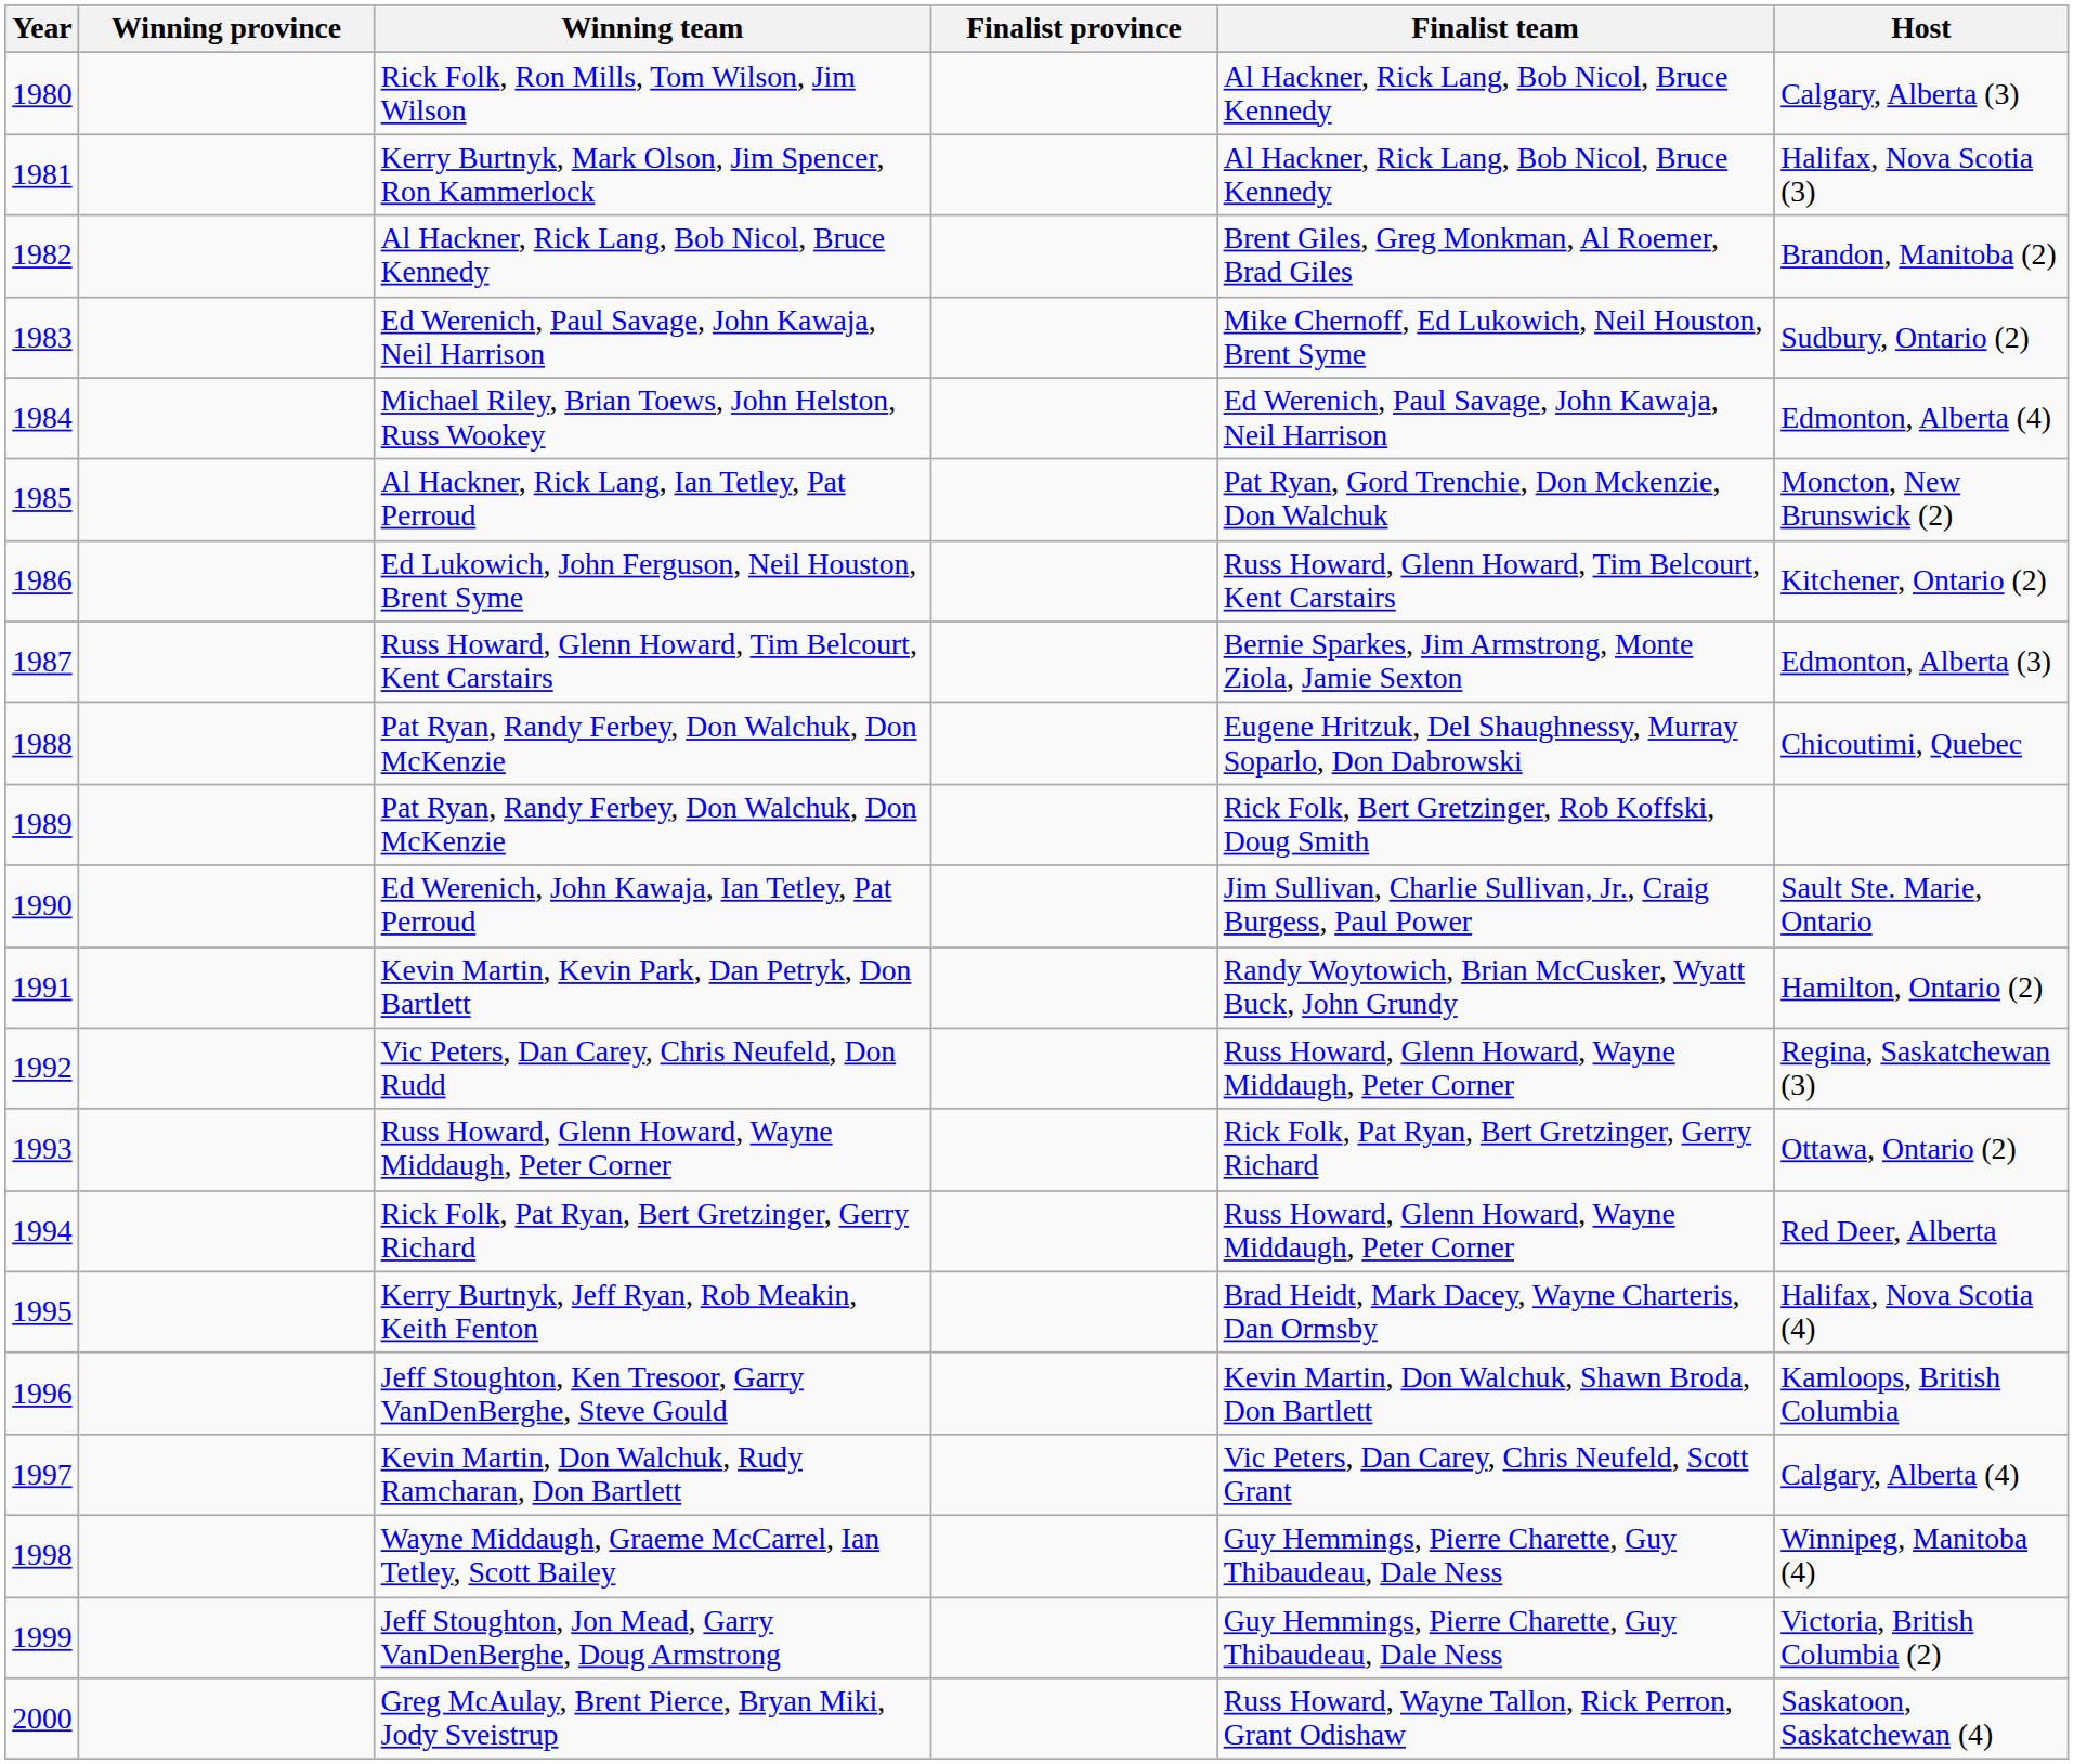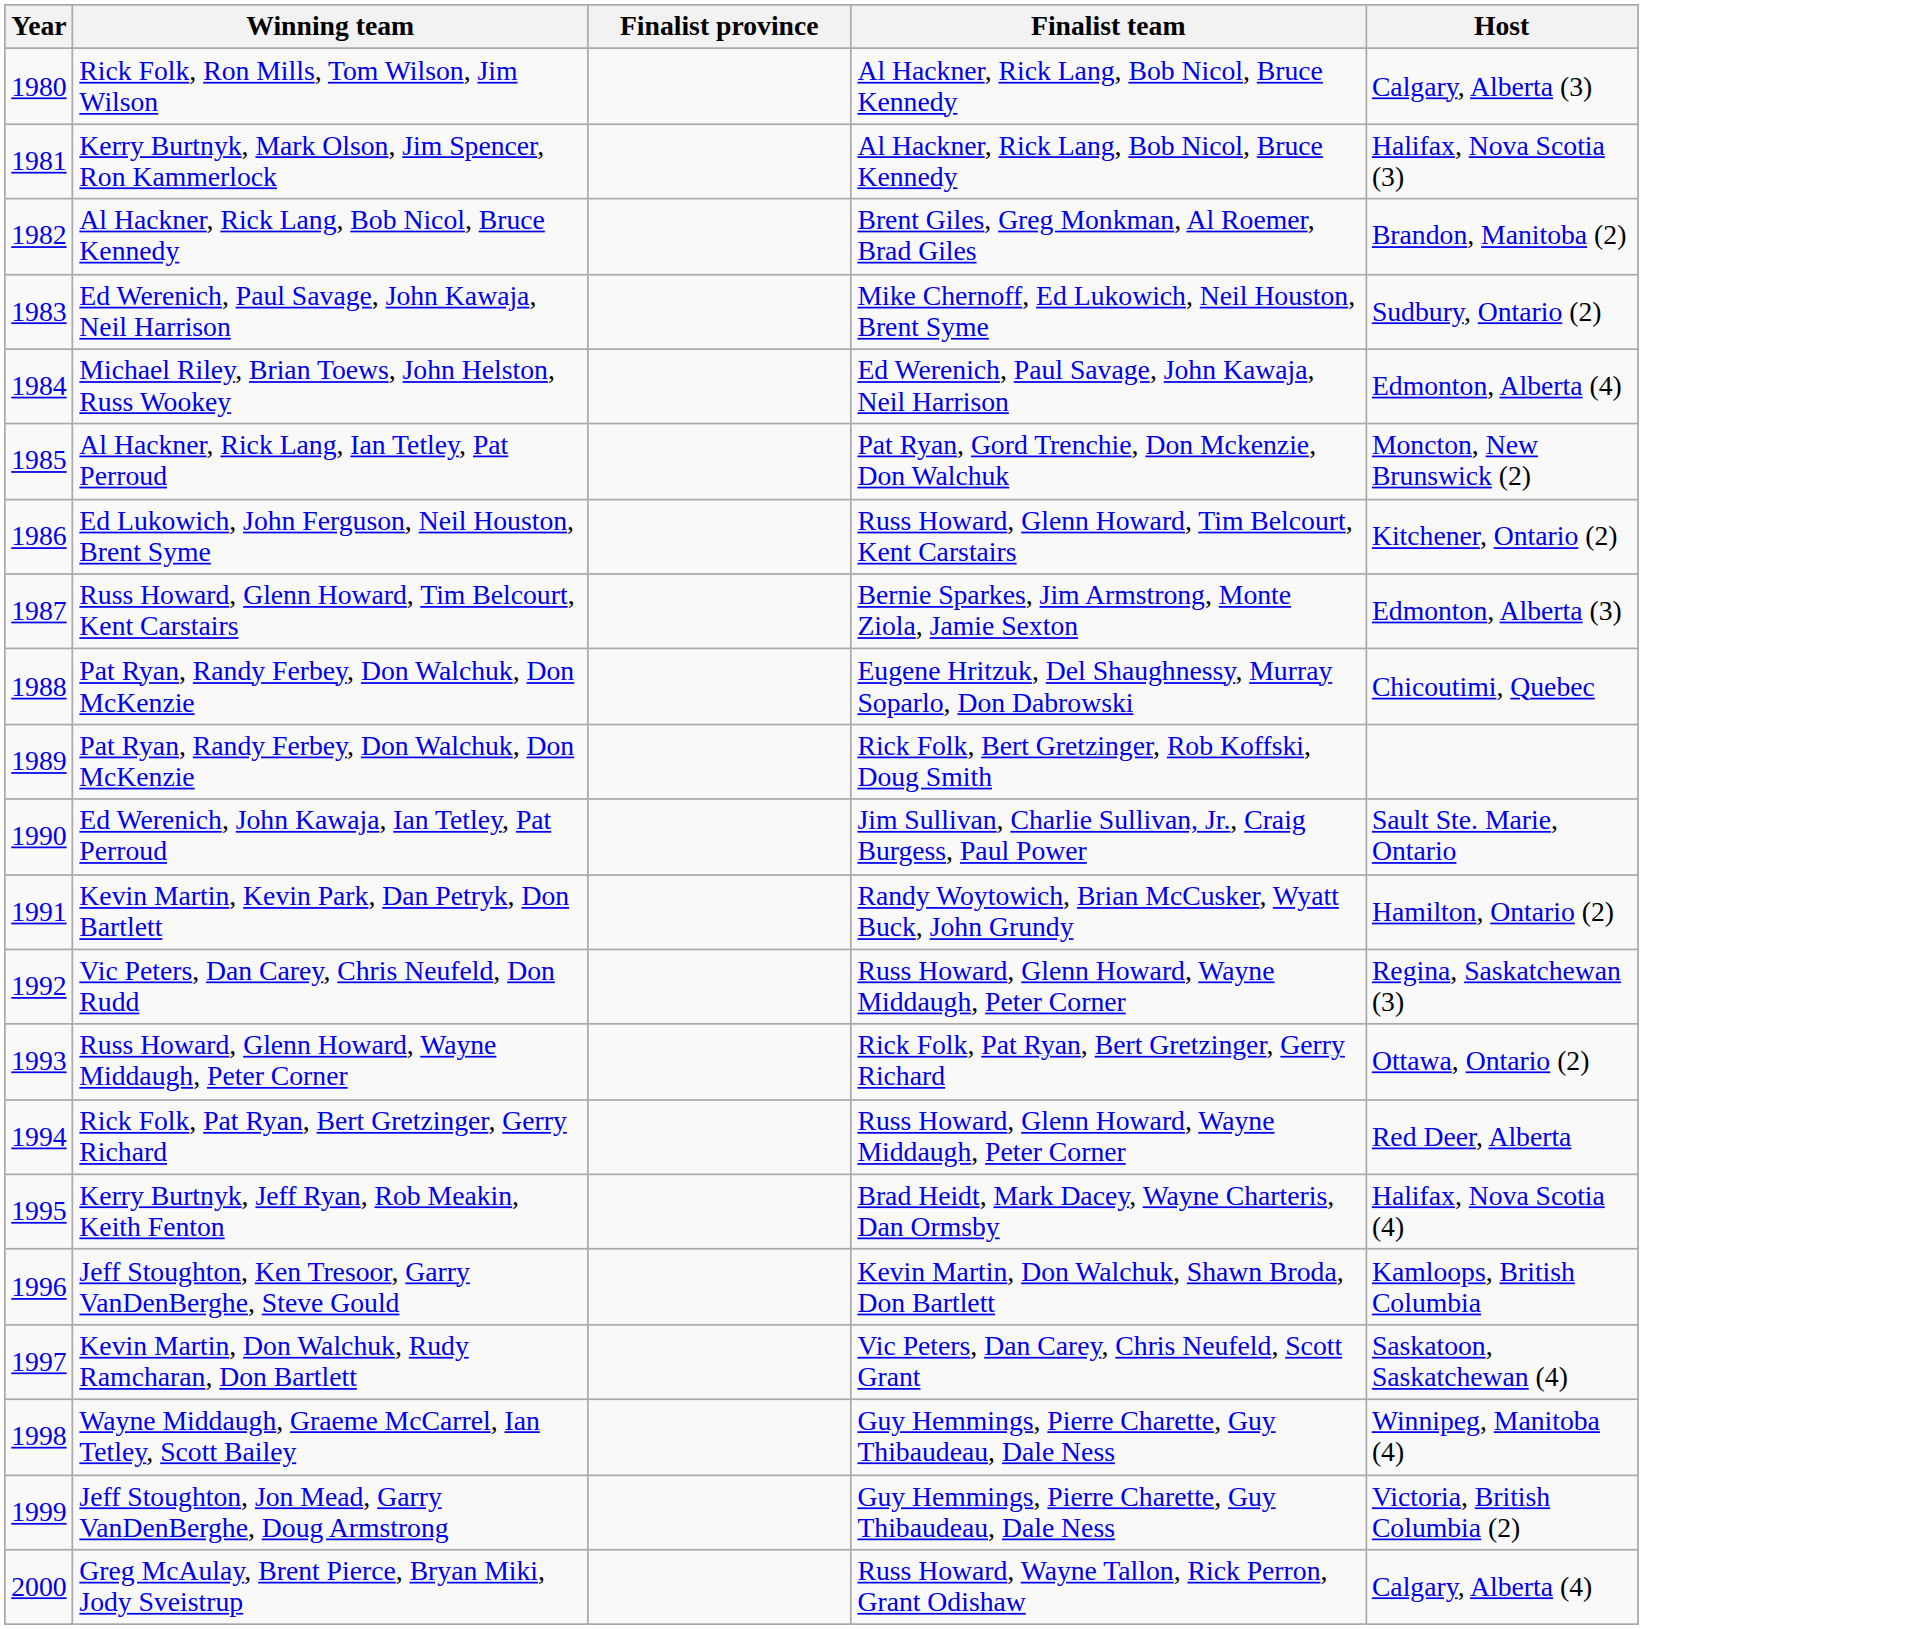 <table class="wikitable">
 <tr>
 <th scope="col" width=15>Year</th>
-<th scope="col" width=150>Winning province</th>
 <th scope="col" width=290>Winning team</th>
 <th scope="col" width=145>Finalist province</th>
 <th scope="col" width=290>Finalist team</th>
 <th scope="col" width=150>Host</th>
 </tr>
 <tr>
 <td><a href='#'>1980</a></td>
-<td></td>
 <td><a href='#'>Rick Folk</a>, <a href='#'>Ron Mills</a>, <a href='#'>Tom Wilson</a>, <a href='#'>Jim Wilson</a></td>
 <td></td>
 <td><a href='#'>Al Hackner</a>, <a href='#'>Rick Lang</a>, <a href='#'>Bob Nicol</a>, <a href='#'>Bruce Kennedy</a></td>
 <td><a href='#'>Calgary</a>, <a href='#'>Alberta</a> (3)</td>
 </tr>
 <tr>
 <td><a href='#'>1981</a></td>
-<td></td>
 <td><a href='#'>Kerry Burtnyk</a>, <a href='#'>Mark Olson</a>, <a href='#'>Jim Spencer</a>, <a href='#'>Ron Kammerlock</a></td>
 <td></td>
 <td><a href='#'>Al Hackner</a>, <a href='#'>Rick Lang</a>, <a href='#'>Bob Nicol</a>, <a href='#'>Bruce Kennedy</a></td>
 <td><a href='#'>Halifax</a>, <a href='#'>Nova Scotia</a> (3)</td>
 </tr>
 <tr>
 <td><a href='#'>1982</a></td>
-<td></td>
 <td><a href='#'>Al Hackner</a>, <a href='#'>Rick Lang</a>, <a href='#'>Bob Nicol</a>, <a href='#'>Bruce Kennedy</a></td>
 <td></td>
 <td><a href='#'>Brent Giles</a>, <a href='#'>Greg Monkman</a>, <a href='#'>Al Roemer</a>, <a href='#'>Brad Giles</a></td>
 <td><a href='#'>Brandon</a>, <a href='#'>Manitoba</a> (2)</td>
 </tr>
 <tr>
 <td><a href='#'>1983</a></td>
-<td></td>
 <td><a href='#'>Ed Werenich</a>, <a href='#'>Paul Savage</a>, <a href='#'>John Kawaja</a>, <a href='#'>Neil Harrison</a></td>
 <td></td>
 <td><a href='#'>Mike Chernoff</a>, <a href='#'>Ed Lukowich</a>, <a href='#'>Neil Houston</a>, <a href='#'>Brent Syme</a></td>
 <td><a href='#'>Sudbury</a>, <a href='#'>Ontario</a> (2)</td>
 </tr>
 <tr>
 <td><a href='#'>1984</a></td>
-<td></td>
 <td><a href='#'>Michael Riley</a>, <a href='#'>Brian Toews</a>, <a href='#'>John Helston</a>, <a href='#'>Russ Wookey</a></td>
 <td></td>
 <td><a href='#'>Ed Werenich</a>, <a href='#'>Paul Savage</a>, <a href='#'>John Kawaja</a>, <a href='#'>Neil Harrison</a></td>
 <td><a href='#'>Edmonton</a>, <a href='#'>Alberta</a> (4)</td>
 </tr>
 <tr>
 <td><a href='#'>1985</a></td>
-<td></td>
 <td><a href='#'>Al Hackner</a>, <a href='#'>Rick Lang</a>, <a href='#'>Ian Tetley</a>, <a href='#'>Pat Perroud</a></td>
 <td></td>
 <td><a href='#'>Pat Ryan</a>, <a href='#'>Gord Trenchie</a>, <a href='#'>Don Mckenzie</a>, <a href='#'>Don Walchuk</a></td>
 <td><a href='#'>Moncton</a>, <a href='#'>New Brunswick</a> (2)</td>
 </tr>
 <tr>
 <td><a href='#'>1986</a></td>
-<td></td>
 <td><a href='#'>Ed Lukowich</a>, <a href='#'>John Ferguson</a>, <a href='#'>Neil Houston</a>, <a href='#'>Brent Syme</a></td>
 <td></td>
 <td><a href='#'>Russ Howard</a>, <a href='#'>Glenn Howard</a>, <a href='#'>Tim Belcourt</a>, <a href='#'>Kent Carstairs</a></td>
 <td><a href='#'>Kitchener</a>, <a href='#'>Ontario</a> (2)</td>
 </tr>
 <tr>
 <td><a href='#'>1987</a></td>
-<td></td>
 <td><a href='#'>Russ Howard</a>, <a href='#'>Glenn Howard</a>, <a href='#'>Tim Belcourt</a>, <a href='#'>Kent Carstairs</a></td>
 <td></td>
 <td><a href='#'>Bernie Sparkes</a>, <a href='#'>Jim Armstrong</a>, <a href='#'>Monte Ziola</a>, <a href='#'>Jamie Sexton</a></td>
 <td><a href='#'>Edmonton</a>, <a href='#'>Alberta</a> (3)</td>
 </tr>
 <tr>
 <td><a href='#'>1988</a></td>
-<td></td>
 <td><a href='#'>Pat Ryan</a>, <a href='#'>Randy Ferbey</a>, <a href='#'>Don Walchuk</a>, <a href='#'>Don McKenzie</a></td>
 <td></td>
 <td><a href='#'>Eugene Hritzuk</a>, <a href='#'>Del Shaughnessy</a>, <a href='#'>Murray Soparlo</a>, <a href='#'>Don Dabrowski</a></td>
 <td><a href='#'>Chicoutimi</a>, <a href='#'>Quebec</a></td>
 </tr>
 <tr>
 <td><a href='#'>1989</a></td>
-<td></td>
 <td><a href='#'>Pat Ryan</a>, <a href='#'>Randy Ferbey</a>, <a href='#'>Don Walchuk</a>, <a href='#'>Don McKenzie</a></td>
 <td></td>
 <td><a href='#'>Rick Folk</a>, <a href='#'>Bert Gretzinger</a>, <a href='#'>Rob Koffski</a>, <a href='#'>Doug Smith</a></td>
 <td></td>
 </tr>
 <tr>
 <td><a href='#'>1990</a></td>
-<td></td>
 <td><a href='#'>Ed Werenich</a>, <a href='#'>John Kawaja</a>, <a href='#'>Ian Tetley</a>, <a href='#'>Pat Perroud</a></td>
 <td></td>
 <td><a href='#'>Jim Sullivan</a>, <a href='#'>Charlie Sullivan, Jr.</a>, <a href='#'>Craig Burgess</a>, <a href='#'>Paul Power</a></td>
 <td><a href='#'>Sault Ste. Marie</a>, <a href='#'>Ontario</a></td>
 </tr>
 <tr>
 <td><a href='#'>1991</a></td>
-<td></td>
 <td><a href='#'>Kevin Martin</a>, <a href='#'>Kevin Park</a>, <a href='#'>Dan Petryk</a>, <a href='#'>Don Bartlett</a></td>
 <td></td>
 <td><a href='#'>Randy Woytowich</a>, <a href='#'>Brian McCusker</a>, <a href='#'>Wyatt Buck</a>, <a href='#'>John Grundy</a></td>
 <td><a href='#'>Hamilton</a>, <a href='#'>Ontario</a> (2)</td>
 </tr>
 <tr>
 <td><a href='#'>1992</a></td>
-<td></td>
 <td><a href='#'>Vic Peters</a>, <a href='#'>Dan Carey</a>, <a href='#'>Chris Neufeld</a>, <a href='#'>Don Rudd</a></td>
 <td></td>
 <td><a href='#'>Russ Howard</a>, <a href='#'>Glenn Howard</a>, <a href='#'>Wayne Middaugh</a>, <a href='#'>Peter Corner</a></td>
 <td><a href='#'>Regina</a>, <a href='#'>Saskatchewan</a> (3)</td>
 </tr>
 <tr>
 <td><a href='#'>1993</a></td>
-<td></td>
 <td><a href='#'>Russ Howard</a>, <a href='#'>Glenn Howard</a>, <a href='#'>Wayne Middaugh</a>, <a href='#'>Peter Corner</a></td>
 <td></td>
 <td><a href='#'>Rick Folk</a>, <a href='#'>Pat Ryan</a>, <a href='#'>Bert Gretzinger</a>, <a href='#'>Gerry Richard</a></td>
 <td><a href='#'>Ottawa</a>, <a href='#'>Ontario</a> (2)</td>
 </tr>
 <tr>
 <td><a href='#'>1994</a></td>
-<td></td>
 <td><a href='#'>Rick Folk</a>, <a href='#'>Pat Ryan</a>, <a href='#'>Bert Gretzinger</a>, <a href='#'>Gerry Richard</a></td>
 <td></td>
 <td><a href='#'>Russ Howard</a>, <a href='#'>Glenn Howard</a>, <a href='#'>Wayne Middaugh</a>, <a href='#'>Peter Corner</a></td>
 <td><a href='#'>Red Deer</a>, <a href='#'>Alberta</a></td>
 </tr>
 <tr>
 <td><a href='#'>1995</a></td>
-<td></td>
 <td><a href='#'>Kerry Burtnyk</a>, <a href='#'>Jeff Ryan</a>, <a href='#'>Rob Meakin</a>, <a href='#'>Keith Fenton</a></td>
 <td></td>
 <td><a href='#'>Brad Heidt</a>, <a href='#'>Mark Dacey</a>, <a href='#'>Wayne Charteris</a>, <a href='#'>Dan Ormsby</a></td>
 <td><a href='#'>Halifax</a>, <a href='#'>Nova Scotia</a> (4)</td>
 </tr>
 <tr>
 <td><a href='#'>1996</a></td>
-<td></td>
 <td><a href='#'>Jeff Stoughton</a>, <a href='#'>Ken Tresoor</a>, <a href='#'>Garry VanDenBerghe</a>, <a href='#'>Steve Gould</a></td>
 <td></td>
 <td><a href='#'>Kevin Martin</a>, <a href='#'>Don Walchuk</a>, <a href='#'>Shawn Broda</a>, <a href='#'>Don Bartlett</a></td>
 <td><a href='#'>Kamloops</a>, <a href='#'>British Columbia</a></td>
 </tr>
 <tr>
 <td><a href='#'>1997</a></td>
-<td></td>
 <td><a href='#'>Kevin Martin</a>, <a href='#'>Don Walchuk</a>, <a href='#'>Rudy Ramcharan</a>, <a href='#'>Don Bartlett</a></td>
 <td></td>
 <td><a href='#'>Vic Peters</a>, <a href='#'>Dan Carey</a>, <a href='#'>Chris Neufeld</a>, <a href='#'>Scott Grant</a></td>
-<td><a href='#'>Calgary</a>, <a href='#'>Alberta</a> (4)</td>
+<td><a href='#'>Saskatoon</a>, <a href='#'>Saskatchewan</a> (4)</td>
 </tr>
 <tr>
 <td><a href='#'>1998</a></td>
-<td></td>
 <td><a href='#'>Wayne Middaugh</a>, <a href='#'>Graeme McCarrel</a>, <a href='#'>Ian Tetley</a>, <a href='#'>Scott Bailey</a></td>
 <td></td>
 <td><a href='#'>Guy Hemmings</a>, <a href='#'>Pierre Charette</a>, <a href='#'>Guy Thibaudeau</a>, <a href='#'>Dale Ness</a></td>
 <td><a href='#'>Winnipeg</a>, <a href='#'>Manitoba</a> (4)</td>
 </tr>
 <tr>
 <td><a href='#'>1999</a></td>
-<td></td>
 <td><a href='#'>Jeff Stoughton</a>, <a href='#'>Jon Mead</a>, <a href='#'>Garry VanDenBerghe</a>, <a href='#'>Doug Armstrong</a></td>
 <td></td>
 <td><a href='#'>Guy Hemmings</a>, <a href='#'>Pierre Charette</a>, <a href='#'>Guy Thibaudeau</a>, <a href='#'>Dale Ness</a></td>
 <td><a href='#'>Victoria</a>, <a href='#'>British Columbia</a> (2)</td>
 </tr>
 <tr>
 <td><a href='#'>2000</a></td>
-<td></td>
 <td><a href='#'>Greg McAulay</a>, <a href='#'>Brent Pierce</a>, <a href='#'>Bryan Miki</a>, <a href='#'>Jody Sveistrup</a></td>
 <td></td>
 <td><a href='#'>Russ Howard</a>, <a href='#'>Wayne Tallon</a>, <a href='#'>Rick Perron</a>, <a href='#'>Grant Odishaw</a></td>
-<td><a href='#'>Saskatoon</a>, <a href='#'>Saskatchewan</a> (4)</td>
+<td><a href='#'>Calgary</a>, <a href='#'>Alberta</a> (4)</td>
 </tr>
 </table>
